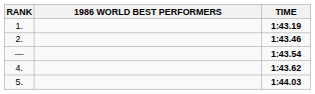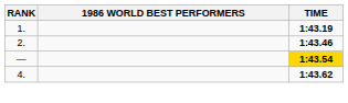 <table class="wikitable" style="border-collapse: collapse; font-size: 90%;">
 <tr>
 <th>RANK</th>
 <th align="center" style="width: 25em">1986 WORLD BEST PERFORMERS</th>
 <th align="center" style="width: 5em">TIME</th>
 </tr>
 <tr>
 <td align="center">1.</td>
 <td></td>
 <td align="center"><strong>1:43.19</strong></td>
 </tr>
 <tr>
 <td align="center">2.</td>
 <td></td>
 <td align="center"><strong>1:43.46</strong></td>
 </tr>
 <tr>
 <td align="center">—</td>
 <td></td>
-<td align="center"><strong>1:43.54</strong></td>
+<td align="center" style="background: gold;"><strong>1:43.54</strong></td>
 </tr>
 <tr>
 <td align="center">4.</td>
 <td></td>
 <td align="center"><strong>1:43.62</strong></td>
 </tr>
-<tr>
-<td align="center">5.</td>
-<td></td>
-<td align="center"><strong>1:44.03</strong></td>
-</tr>
 </table>
